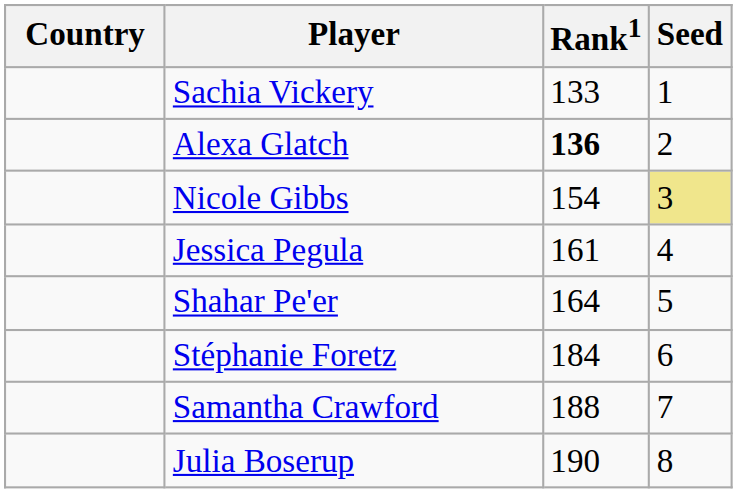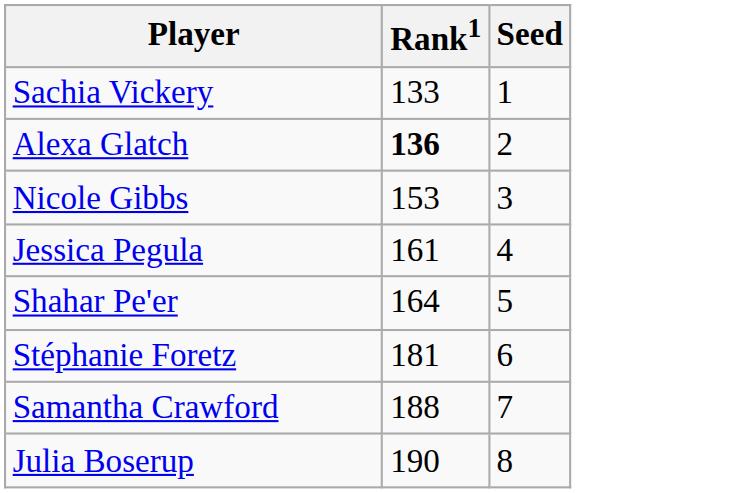 <table class="sortable wikitable">
 <tr>
-<th width="70">Country</th>
 <th width="175">Player</th>
 <th>Rank<sup>1</sup></th>
 <th>Seed</th>
 </tr>
 <tr>
-<td></td>
 <td><a href='#'>Sachia Vickery</a></td>
 <td>133</td>
 <td>1</td>
 </tr>
 <tr>
-<td></td>
 <td><a href='#'>Alexa Glatch</a></td>
 <td><strong>136</strong></td>
 <td>2</td>
 </tr>
 <tr>
-<td></td>
 <td><a href='#'>Nicole Gibbs</a></td>
-<td>154</td>
-<td style="background: khaki;">3</td>
+<td>153</td>
+<td>3</td>
 </tr>
 <tr>
-<td></td>
 <td><a href='#'>Jessica Pegula</a></td>
 <td>161</td>
 <td>4</td>
 </tr>
 <tr>
-<td></td>
 <td><a href='#'>Shahar Pe'er</a></td>
 <td>164</td>
 <td>5</td>
 </tr>
 <tr>
-<td></td>
 <td><a href='#'>Stéphanie Foretz</a></td>
-<td>184</td>
+<td>181</td>
 <td>6</td>
 </tr>
 <tr>
-<td></td>
 <td><a href='#'>Samantha Crawford</a></td>
 <td>188</td>
 <td>7</td>
 </tr>
 <tr>
-<td></td>
 <td><a href='#'>Julia Boserup</a></td>
 <td>190</td>
 <td>8</td>
 </tr>
 </table>
